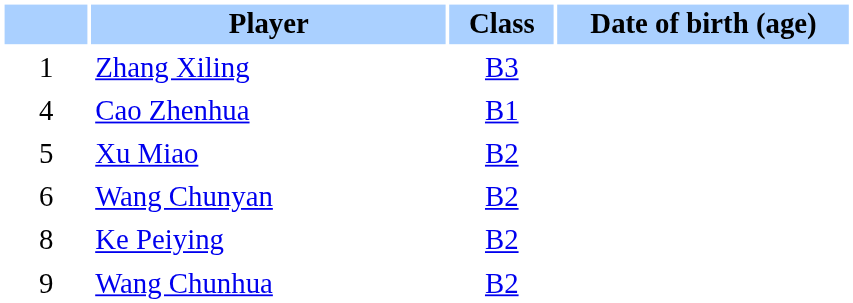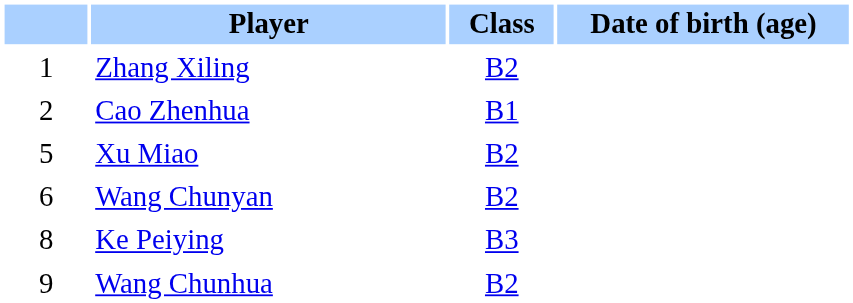 <table class="sortable" border="0" cellspacing="2" cellpadding="2">
 <tr style="background-color:#AAD0FF">
 <th width=8%></th>
 <th width=34%>Player</th>
 <th width=10%>Class</th>
 <th width=28%>Date of birth (age)</th>
 </tr>
 <tr>
 <td style="text-align: center;">1</td>
 <td><a href='#'>Zhang Xiling</a></td>
-<td style="text-align: center;"><a href='#'>B3</a></td>
+<td style="text-align: center;"><a href='#'>B2</a></td>
 <td style="text-align: center;"></td>
 </tr>
 <tr>
-<td style="text-align: center;">4</td>
+<td style="text-align: center;">2</td>
 <td><a href='#'>Cao Zhenhua</a></td>
 <td style="text-align: center;"><a href='#'>B1</a></td>
 <td style="text-align: center;"></td>
 </tr>
 <tr>
 <td style="text-align: center;">5</td>
 <td><a href='#'>Xu Miao</a></td>
 <td style="text-align: center;"><a href='#'>B2</a></td>
 <td style="text-align: center;"></td>
 </tr>
 <tr>
 <td style="text-align: center;">6</td>
 <td><a href='#'>Wang Chunyan</a></td>
 <td style="text-align: center;"><a href='#'>B2</a></td>
 <td style="text-align: center;"></td>
 </tr>
 <tr>
 <td style="text-align: center;">8</td>
 <td><a href='#'>Ke Peiying</a></td>
-<td style="text-align: center;"><a href='#'>B2</a></td>
+<td style="text-align: center;"><a href='#'>B3</a></td>
 <td style="text-align: center;"></td>
 </tr>
 <tr>
 <td style="text-align: center;">9</td>
 <td><a href='#'>Wang Chunhua</a></td>
 <td style="text-align: center;"><a href='#'>B2</a></td>
 <td style="text-align: center;"></td>
 </tr>
 </table>
